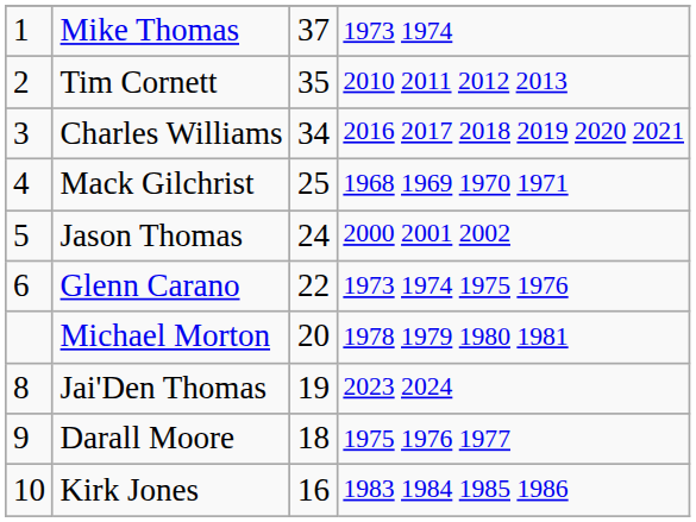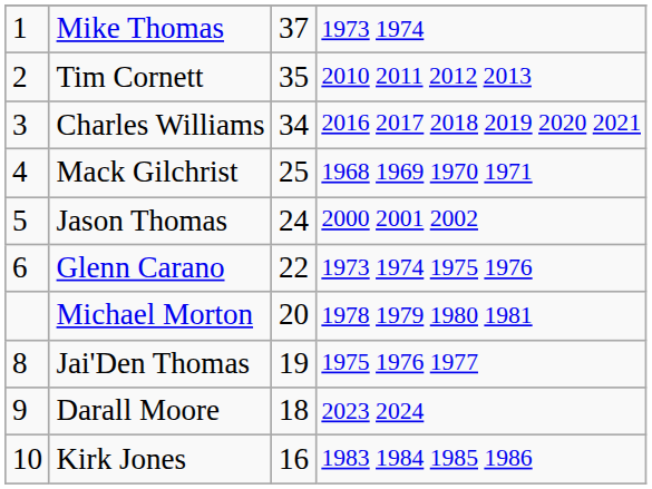 <table class="wikitable">
 <tr>
 </tr>
 <tr>
 <td>1</td>
 <td><a href='#'>Mike Thomas</a></td>
 <td>37</td>
 <td style="font-size:80%;"><a href='#'>1973</a> <a href='#'>1974</a></td>
 </tr>
 <tr>
 <td>2</td>
 <td>Tim Cornett</td>
 <td>35</td>
 <td style="font-size:80%;"><a href='#'>2010</a> <a href='#'>2011</a> <a href='#'>2012</a> <a href='#'>2013</a></td>
 </tr>
 <tr>
 <td>3</td>
 <td>Charles Williams</td>
 <td>34</td>
 <td style="font-size:80%;"><a href='#'>2016</a> <a href='#'>2017</a> <a href='#'>2018</a> <a href='#'>2019</a> <a href='#'>2020</a> <a href='#'>2021</a></td>
 </tr>
 <tr>
 <td>4</td>
 <td>Mack Gilchrist</td>
 <td>25</td>
 <td style="font-size:80%;"><a href='#'>1968</a> <a href='#'>1969</a> <a href='#'>1970</a> <a href='#'>1971</a></td>
 </tr>
 <tr>
 <td>5</td>
 <td>Jason Thomas</td>
 <td>24</td>
 <td style="font-size:80%;"><a href='#'>2000</a> <a href='#'>2001</a> <a href='#'>2002</a></td>
 </tr>
 <tr>
 <td>6</td>
 <td><a href='#'>Glenn Carano</a></td>
 <td>22</td>
 <td style="font-size:80%;"><a href='#'>1973</a> <a href='#'>1974</a> <a href='#'>1975</a> <a href='#'>1976</a></td>
 </tr>
 <tr>
 <td></td>
 <td><a href='#'>Michael Morton</a></td>
 <td>20</td>
 <td style="font-size:80%;"><a href='#'>1978</a> <a href='#'>1979</a> <a href='#'>1980</a> <a href='#'>1981</a></td>
 </tr>
 <tr>
 <td>8</td>
 <td>Jai'Den Thomas</td>
 <td>19</td>
-<td style="font-size:80%;"><a href='#'>2023</a> <a href='#'>2024</a></td>
+<td style="font-size:80%;"><a href='#'>1975</a> <a href='#'>1976</a> <a href='#'>1977</a></td>
 </tr>
 <tr>
 <td>9</td>
 <td>Darall Moore</td>
 <td>18</td>
-<td style="font-size:80%;"><a href='#'>1975</a> <a href='#'>1976</a> <a href='#'>1977</a></td>
+<td style="font-size:80%;"><a href='#'>2023</a> <a href='#'>2024</a></td>
 </tr>
 <tr>
 <td>10</td>
 <td>Kirk Jones</td>
 <td>16</td>
 <td style="font-size:80%;"><a href='#'>1983</a> <a href='#'>1984</a> <a href='#'>1985</a> <a href='#'>1986</a></td>
 </tr>
 </table>
